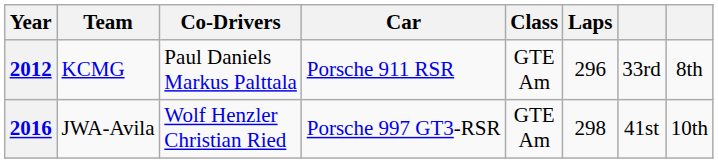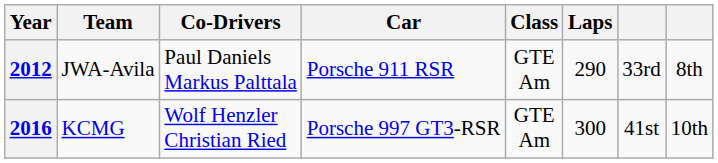 <table class="wikitable" style="text-align:center; font-size:90%">
 <tr>
 <th>Year</th>
 <th>Team</th>
 <th>Co-Drivers</th>
 <th>Car</th>
 <th>Class</th>
 <th>Laps</th>
 <th></th>
 <th></th>
 </tr>
 <tr>
 <th><a href='#'>2012</a></th>
-<td align="left"> <a href='#'>KCMG</a></td>
+<td align="left"> JWA-Avila</td>
 <td align="left"> Paul Daniels<br> <a href='#'>Markus Palttala</a></td>
 <td align="left"><a href='#'>Porsche 911 RSR</a></td>
 <td>GTE<br>Am</td>
-<td>296</td>
+<td>290</td>
 <td>33rd</td>
 <td>8th</td>
 </tr>
 <tr>
 <th><a href='#'>2016</a></th>
-<td align="left"> JWA-Avila</td>
+<td align="left"> <a href='#'>KCMG</a></td>
 <td align="left"> <a href='#'>Wolf Henzler</a><br> <a href='#'>Christian Ried</a></td>
 <td align="left"><a href='#'>Porsche 997 GT3</a>-RSR</td>
 <td>GTE<br>Am</td>
-<td>298</td>
+<td>300</td>
 <td>41st</td>
 <td>10th</td>
 </tr>
 </table>
